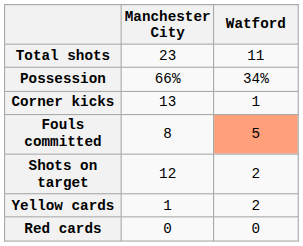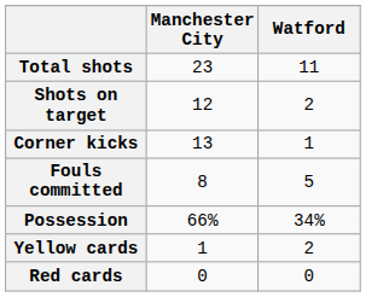 <table class="wikitable plainrowheaders" style="text-align: center">
 <tr>
 </tr>
 <tr>
 <th scope=col width=100></th>
 <th scope=col width=70>Manchester City</th>
 <th scope=col width=70>Watford</th>
 </tr>
 <tr>
 <th scope=row>Total shots</th>
 <td>23</td>
 <td>11</td>
 </tr>
 <tr>
-<th scope=row>Possession</th>
-<td>66%</td>
-<td>34%</td>
+<th scope=row>Shots on target</th>
+<td>12</td>
+<td>2</td>
 </tr>
 <tr>
 <th scope=row>Corner kicks</th>
 <td>13</td>
 <td>1</td>
 </tr>
 <tr>
 <th scope=row>Fouls committed</th>
 <td>8</td>
-<td style="background: lightsalmon;">5</td>
+<td>5</td>
 </tr>
 <tr>
-<th scope=row>Shots on target</th>
-<td>12</td>
-<td>2</td>
+<th scope=row>Possession</th>
+<td>66%</td>
+<td>34%</td>
 </tr>
 <tr>
 <th scope=row>Yellow cards</th>
 <td>1</td>
 <td>2</td>
 </tr>
 <tr>
 <th scope=row>Red cards</th>
 <td>0</td>
 <td>0</td>
 </tr>
 </table>
